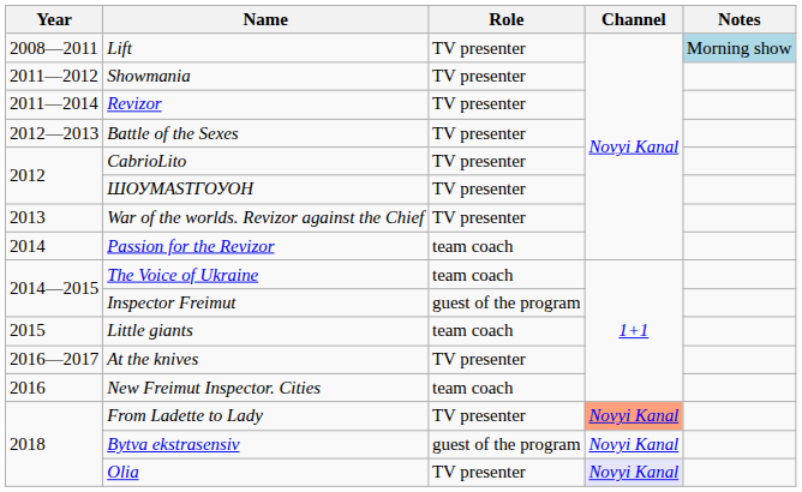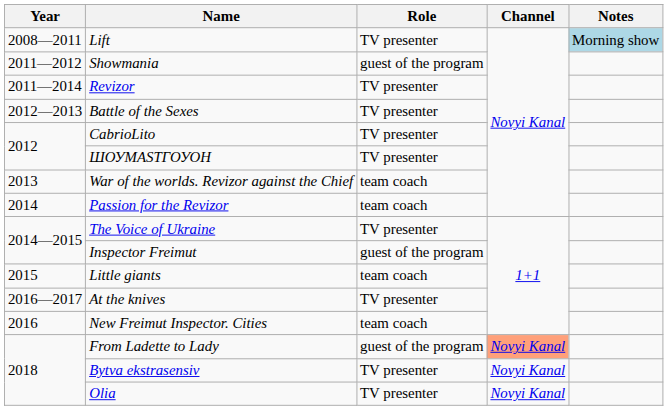 <table class="wikitable" style="text-align:left">
 <tr>
 <th>Year</th>
 <th>Name</th>
 <th>Role</th>
 <th>Channel</th>
 <th>Notes</th>
 </tr>
 <tr>
 <td>2008—2011</td>
 <td><em>Lift</em></td>
 <td>TV presenter</td>
 <td rowspan=8><em><a href='#'>Novyi Kanal</a></em></td>
 <td style="background: lightblue;">Morning show</td>
 </tr>
 <tr>
 <td>2011—2012</td>
 <td><em>Showmania</em></td>
-<td>TV presenter</td>
+<td>guest of the program</td>
 <td></td>
 </tr>
 <tr>
 <td>2011—2014</td>
 <td><em><a href='#'>Revizor</a></em></td>
 <td>TV presenter</td>
 <td></td>
 </tr>
 <tr>
 <td>2012—2013</td>
 <td><em>Battle of the Sexes</em></td>
 <td>TV presenter</td>
 <td></td>
 </tr>
 <tr>
 <td rowspan=2>2012</td>
 <td><em>CabrioLito</em></td>
 <td>TV presenter</td>
 <td></td>
 </tr>
 <tr>
 <td><em>ШОУМАSТГОУОН</em></td>
 <td>TV presenter</td>
 <td></td>
 </tr>
 <tr>
 <td>2013</td>
 <td><em>War of the worlds. Revizor against the Chief</em></td>
-<td>TV presenter</td>
+<td>team coach</td>
 <td></td>
 </tr>
 <tr>
 <td>2014</td>
 <td><em><a href='#'>Passion for the Revizor</a></em></td>
 <td>team coach</td>
 <td></td>
 </tr>
 <tr>
 <td rowspan=2>2014—2015</td>
 <td><em><a href='#'>The Voice of Ukraine</a></em></td>
-<td>team coach</td>
+<td>TV presenter</td>
 <td rowspan=5 style="text-align:center;"><em><a href='#'>1+1</a></em></td>
 <td></td>
 </tr>
 <tr>
 <td><em>Inspector Freimut</em></td>
 <td>guest of the program</td>
 <td></td>
 </tr>
 <tr>
 <td>2015</td>
 <td><em>Little giants</em></td>
 <td>team coach</td>
 <td></td>
 </tr>
 <tr>
 <td>2016—2017</td>
 <td><em>At the knives</em></td>
 <td>TV presenter</td>
 <td></td>
 </tr>
 <tr>
 <td>2016</td>
 <td><em>New Freimut Inspector. Cities</em></td>
 <td>team coach</td>
 <td></td>
 </tr>
 <tr>
 <td rowspan=3>2018</td>
 <td><em>From Ladette to Lady</em></td>
-<td>TV presenter</td>
+<td>guest of the program</td>
 <td style="background: lightsalmon;"><em><a href='#'>Novyi Kanal</a></em></td>
 <td></td>
 </tr>
 <tr>
 <td><em><a href='#'>Bytva ekstrasensiv</a></em></td>
-<td>guest of the program</td>
+<td>TV presenter</td>
 <td><em><a href='#'>Novyi Kanal</a></em></td>
 <td></td>
 </tr>
 <tr>
 <td><em><a href='#'>Olia</a></em></td>
 <td>TV presenter</td>
-<td style="background: lavender;"><em><a href='#'>Novyi Kanal</a></em></td>
+<td><em><a href='#'>Novyi Kanal</a></em></td>
 <td></td>
 </tr>
 </table>
